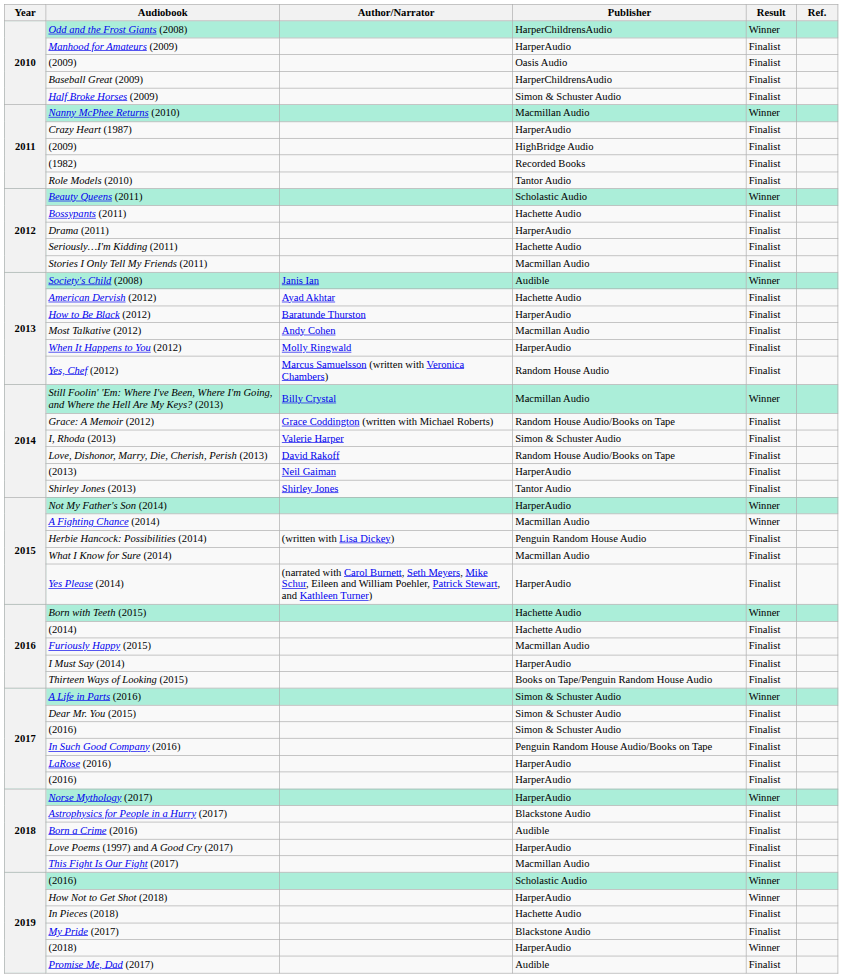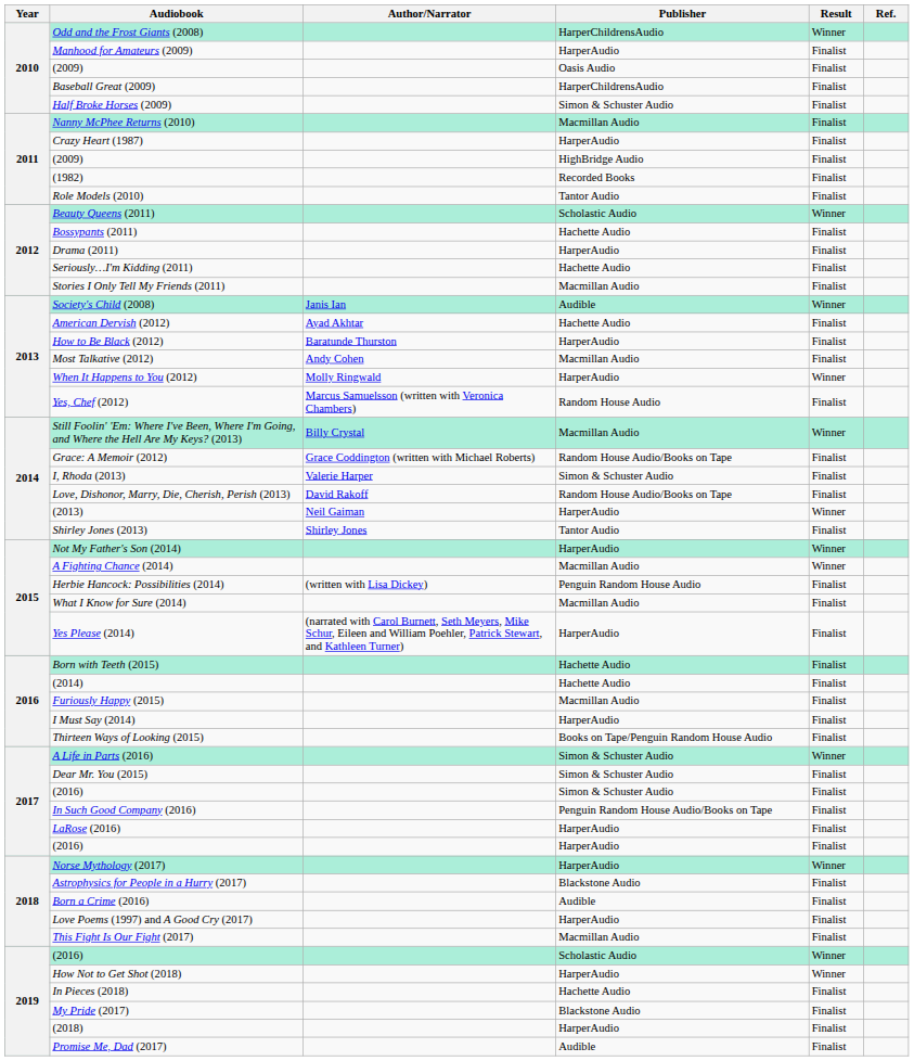 <table class="wikitable sortable mw-collapsible" style="width:100%">
 <tr>
 <th scope="col" width="5%">Year</th>
 <th scope="col" width="28%">Audiobook</th>
 <th scope="col" width="28%">Author/Narrator</th>
 <th scope="col" width="28%">Publisher</th>
 <th scope="col" width="6%">Result</th>
 <th scope="col" width="5%">Ref.</th>
 </tr>
 <tr style="background:#ABEED9">
 <th rowspan="5">2010<br></th>
 <td><em><a href='#'>Odd and the Frost Giants</a></em> (2008)</td>
 <td></td>
 <td>HarperChildrensAudio</td>
 <td>Winner</td>
 <td></td>
 </tr>
 <tr>
 <td><em><a href='#'>Manhood for Amateurs</a></em> (2009)</td>
 <td></td>
 <td>HarperAudio</td>
 <td>Finalist</td>
 <td></td>
 </tr>
 <tr>
 <td><em></em> (2009)</td>
 <td></td>
 <td>Oasis Audio</td>
 <td>Finalist</td>
 <td></td>
 </tr>
 <tr>
 <td><em>Baseball Great</em> (2009)</td>
 <td></td>
 <td>HarperChildrensAudio</td>
 <td>Finalist</td>
 <td></td>
 </tr>
 <tr>
 <td><em><a href='#'>Half Broke Horses</a></em> (2009)</td>
 <td></td>
 <td>Simon & Schuster Audio</td>
 <td>Finalist</td>
 <td></td>
 </tr>
 <tr style="background:#ABEED9">
 <th rowspan="5">2011<br></th>
 <td><em><a href='#'>Nanny McPhee Returns</a></em> (2010)</td>
 <td></td>
 <td>Macmillan Audio</td>
-<td>Winner</td>
+<td>Finalist</td>
 <td></td>
 </tr>
 <tr>
 <td><em>Crazy Heart</em> (1987)</td>
 <td></td>
 <td>HarperAudio</td>
 <td>Finalist</td>
 <td></td>
 </tr>
 <tr>
 <td><em></em> (2009)</td>
 <td></td>
 <td>HighBridge Audio</td>
 <td>Finalist</td>
 <td></td>
 </tr>
 <tr>
 <td><em></em> (1982)</td>
 <td></td>
 <td>Recorded Books</td>
 <td>Finalist</td>
 <td></td>
 </tr>
 <tr>
 <td><em>Role Models</em> (2010)</td>
 <td></td>
 <td>Tantor Audio</td>
 <td>Finalist</td>
 <td></td>
 </tr>
 <tr style="background:#ABEED9">
 <th rowspan="5">2012<br></th>
 <td><em><a href='#'>Beauty Queens</a></em> (2011)</td>
 <td></td>
 <td>Scholastic Audio</td>
 <td>Winner</td>
 <td></td>
 </tr>
 <tr>
 <td><em><a href='#'>Bossypants</a></em> (2011)</td>
 <td></td>
 <td>Hachette Audio</td>
 <td>Finalist</td>
 <td></td>
 </tr>
 <tr>
 <td><em>Drama</em> (2011)</td>
 <td></td>
 <td>HarperAudio</td>
 <td>Finalist</td>
 <td></td>
 </tr>
 <tr>
 <td><em>Seriously…I'm Kidding</em> (2011)</td>
 <td></td>
 <td>Hachette Audio</td>
 <td>Finalist</td>
 <td></td>
 </tr>
 <tr>
 <td><em>Stories I Only Tell My Friends</em> (2011)</td>
 <td></td>
 <td>Macmillan Audio</td>
 <td>Finalist</td>
 <td></td>
 </tr>
 <tr style="background:#ABEED9">
 <th rowspan="6">2013<br></th>
 <td><em><a href='#'>Society's Child</a></em> (2008)</td>
 <td><a href='#'>Janis Ian</a></td>
 <td>Audible</td>
 <td>Winner</td>
 <td></td>
 </tr>
 <tr>
 <td><em><a href='#'>American Dervish</a></em> (2012)</td>
 <td><a href='#'>Ayad Akhtar</a></td>
 <td>Hachette Audio</td>
 <td>Finalist</td>
 <td></td>
 </tr>
 <tr>
 <td><em><a href='#'>How to Be Black</a></em> (2012)</td>
 <td><a href='#'>Baratunde Thurston</a></td>
 <td>HarperAudio</td>
 <td>Finalist</td>
 <td></td>
 </tr>
 <tr>
 <td><em>Most Talkative</em> (2012)</td>
 <td><a href='#'>Andy Cohen</a></td>
 <td>Macmillan Audio</td>
 <td>Finalist</td>
 <td></td>
 </tr>
 <tr>
 <td><em><a href='#'>When It Happens to You</a></em> (2012)</td>
 <td><a href='#'>Molly Ringwald</a></td>
 <td>HarperAudio</td>
-<td>Finalist</td>
+<td>Winner</td>
 <td></td>
 </tr>
 <tr>
 <td><em><a href='#'>Yes, Chef</a></em> (2012)</td>
 <td><a href='#'>Marcus Samuelsson</a> (written with <a href='#'>Veronica Chambers</a>)</td>
 <td>Random House Audio</td>
 <td>Finalist</td>
 <td></td>
 </tr>
 <tr style="background:#ABEED9">
 <th rowspan="6">2014<br></th>
 <td><em>Still Foolin' 'Em: Where I've Been, Where I'm Going, and Where the Hell Are My Keys?</em> (2013)</td>
 <td><a href='#'>Billy Crystal</a></td>
 <td>Macmillan Audio</td>
 <td>Winner</td>
 <td></td>
 </tr>
 <tr>
 <td><em>Grace: A Memoir</em> (2012)</td>
 <td><a href='#'>Grace Coddington</a> (written with Michael Roberts)</td>
 <td>Random House Audio/Books on Tape</td>
 <td>Finalist</td>
 <td></td>
 </tr>
 <tr>
 <td><em>I, Rhoda</em> (2013)</td>
 <td><a href='#'>Valerie Harper</a></td>
 <td>Simon & Schuster Audio</td>
 <td>Finalist</td>
 <td></td>
 </tr>
 <tr>
 <td><em>Love, Dishonor, Marry, Die, Cherish, Perish</em> (2013)</td>
 <td><a href='#'>David Rakoff</a></td>
 <td>Random House Audio/Books on Tape</td>
 <td>Finalist</td>
 <td></td>
 </tr>
 <tr>
 <td><em></em> (2013)</td>
 <td><a href='#'>Neil Gaiman</a></td>
 <td>HarperAudio</td>
-<td>Finalist</td>
+<td>Winner</td>
 <td></td>
 </tr>
 <tr>
 <td><em>Shirley Jones</em> (2013)</td>
 <td><a href='#'>Shirley Jones</a></td>
 <td>Tantor Audio</td>
 <td>Finalist</td>
 <td></td>
 </tr>
 <tr style="background:#ABEED9">
 <th rowspan="5">2015<br></th>
 <td><em>Not My Father's Son</em> (2014)</td>
 <td></td>
 <td>HarperAudio</td>
 <td>Winner</td>
 <td></td>
 </tr>
 <tr>
 <td><em><a href='#'>A Fighting Chance</a></em> (2014)</td>
 <td></td>
 <td>Macmillan Audio</td>
 <td>Winner</td>
 <td></td>
 </tr>
 <tr>
 <td><em>Herbie Hancock: Possibilities</em> (2014)</td>
 <td> (written with <a href='#'>Lisa Dickey</a>)</td>
 <td>Penguin Random House Audio</td>
 <td>Finalist</td>
 <td></td>
 </tr>
 <tr>
 <td><em>What I Know for Sure</em> (2014)</td>
 <td></td>
 <td>Macmillan Audio</td>
 <td>Finalist</td>
 <td></td>
 </tr>
 <tr>
 <td><em><a href='#'>Yes Please</a></em> (2014)</td>
 <td> (narrated with <a href='#'>Carol Burnett</a>, <a href='#'>Seth Meyers</a>, <a href='#'>Mike Schur</a>, Eileen and William Poehler, <a href='#'>Patrick Stewart</a>, and <a href='#'>Kathleen Turner</a>)</td>
 <td>HarperAudio</td>
 <td>Finalist</td>
 <td></td>
 </tr>
 <tr style="background:#ABEED9">
 <th rowspan="5">2016<br></th>
 <td><em>Born with Teeth</em> (2015)</td>
 <td></td>
 <td>Hachette Audio</td>
-<td>Winner</td>
+<td>Finalist</td>
 <td></td>
 </tr>
 <tr>
 <td><em></em> (2014)</td>
 <td></td>
 <td>Hachette Audio</td>
 <td>Finalist</td>
 <td></td>
 </tr>
 <tr>
 <td><em><a href='#'>Furiously Happy</a></em> (2015)</td>
 <td></td>
 <td>Macmillan Audio</td>
 <td>Finalist</td>
 <td></td>
 </tr>
 <tr>
 <td><em>I Must Say</em> (2014)</td>
 <td></td>
 <td>HarperAudio</td>
 <td>Finalist</td>
 <td></td>
 </tr>
 <tr>
 <td><em>Thirteen Ways of Looking</em> (2015)</td>
 <td></td>
 <td>Books on Tape/Penguin Random House Audio</td>
 <td>Finalist</td>
 <td></td>
 </tr>
 <tr style="background:#ABEED9">
 <th rowspan="6">2017<br></th>
 <td><em><a href='#'>A Life in Parts</a></em> (2016)</td>
 <td></td>
 <td>Simon & Schuster Audio</td>
 <td>Winner</td>
 <td></td>
 </tr>
 <tr>
 <td><em>Dear Mr. You</em> (2015)</td>
 <td></td>
 <td>Simon & Schuster Audio</td>
 <td>Finalist</td>
 <td></td>
 </tr>
 <tr>
 <td><em></em> (2016)</td>
 <td></td>
 <td>Simon & Schuster Audio</td>
 <td>Finalist</td>
 <td></td>
 </tr>
 <tr>
 <td><em><a href='#'>In Such Good Company</a></em> (2016)</td>
 <td></td>
 <td>Penguin Random House Audio/Books on Tape</td>
 <td>Finalist</td>
 <td></td>
 </tr>
 <tr>
 <td><em><a href='#'>LaRose</a></em> (2016)</td>
 <td></td>
 <td>HarperAudio</td>
 <td>Finalist</td>
 <td></td>
 </tr>
 <tr>
 <td><em></em> (2016)</td>
 <td></td>
 <td>HarperAudio</td>
 <td>Finalist</td>
 <td></td>
 </tr>
 <tr style="background:#ABEED9">
 <th rowspan="5">2018<br></th>
 <td><em><a href='#'>Norse Mythology</a></em> (2017)</td>
 <td></td>
 <td>HarperAudio</td>
 <td>Winner</td>
 <td></td>
 </tr>
 <tr>
 <td><em><a href='#'>Astrophysics for People in a Hurry</a></em> (2017)</td>
 <td></td>
 <td>Blackstone Audio</td>
 <td>Finalist</td>
 <td></td>
 </tr>
 <tr>
 <td><em><a href='#'>Born a Crime</a></em> (2016)</td>
 <td></td>
 <td>Audible</td>
 <td>Finalist</td>
 <td></td>
 </tr>
 <tr>
 <td><em>Love Poems</em> (1997) and <em>A Good Cry</em> (2017)</td>
 <td></td>
 <td>HarperAudio</td>
 <td>Finalist</td>
 <td></td>
 </tr>
 <tr>
 <td><em><a href='#'>This Fight Is Our Fight</a></em> (2017)</td>
 <td></td>
 <td>Macmillan Audio</td>
 <td>Finalist</td>
 <td></td>
 </tr>
 <tr style="background:#ABEED9">
 <th rowspan="6">2019<br></th>
 <td><em></em> (2016)</td>
 <td></td>
 <td>Scholastic Audio</td>
 <td>Winner</td>
 <td></td>
 </tr>
 <tr>
 <td><em>How Not to Get Shot</em> (2018)</td>
 <td></td>
 <td>HarperAudio</td>
 <td>Winner</td>
 <td></td>
 </tr>
 <tr>
 <td><em>In Pieces</em> (2018)</td>
 <td></td>
 <td>Hachette Audio</td>
 <td>Finalist</td>
 <td></td>
 </tr>
 <tr>
 <td><em><a href='#'>My Pride</a></em> (2017)</td>
 <td></td>
 <td>Blackstone Audio</td>
 <td>Finalist</td>
 <td></td>
 </tr>
 <tr>
 <td><em></em> (2018)</td>
 <td></td>
 <td>HarperAudio</td>
-<td>Winner</td>
+<td>Finalist</td>
 <td></td>
 </tr>
 <tr>
 <td><em><a href='#'>Promise Me, Dad</a></em> (2017)</td>
 <td></td>
 <td>Audible</td>
 <td>Finalist</td>
 <td></td>
 </tr>
 </table>
